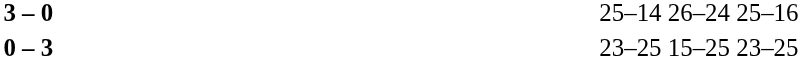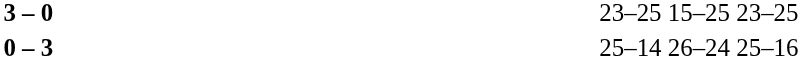 <table width=100% cellspacing=1>
 <tr>
 <th width=20%></th>
 <th width=12%></th>
 <th width=20%></th>
 <th width=33%></th>
 <td></td>
 </tr>
 <tr style=font-size:90%>
 <td align=right><strong></strong></td>
 <td align=center><strong>3 – 0</strong></td>
 <td></td>
-<td>25–14 26–24 25–16</td>
+<td>23–25 15–25 23–25</td>
 <td></td>
 </tr>
 <tr style=font-size:90%>
 <td align=right></td>
 <td align=center><strong>0 – 3</strong></td>
 <td><strong></strong></td>
-<td>23–25 15–25 23–25</td>
+<td>25–14 26–24 25–16</td>
 </tr>
 </table>
